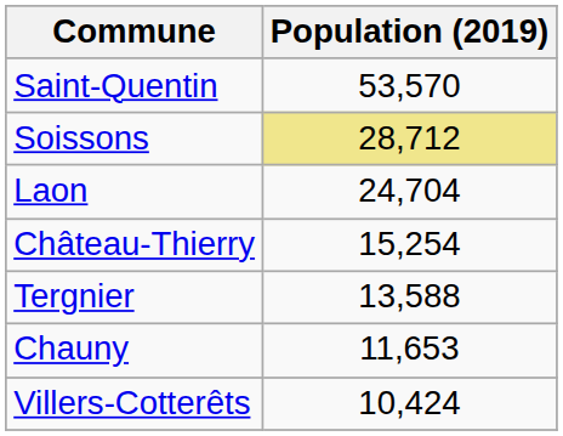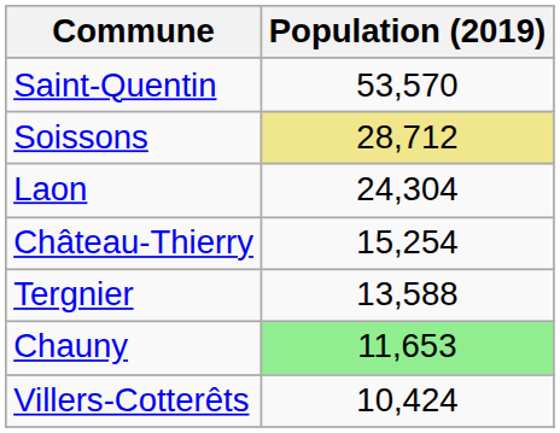 <table class=wikitable>
 <tr>
 <th>Commune</th>
 <th>Population (2019)</th>
 </tr>
 <tr>
 <td><a href='#'>Saint-Quentin</a></td>
 <td style="text-align: center;">53,570</td>
 </tr>
 <tr>
 <td><a href='#'>Soissons</a></td>
 <td style="background: khaki; text-align: center;">28,712</td>
 </tr>
 <tr>
 <td><a href='#'>Laon</a></td>
-<td style="text-align: center;">24,704</td>
+<td style="text-align: center;">24,304</td>
 </tr>
 <tr>
 <td><a href='#'>Château-Thierry</a></td>
 <td style="text-align: center;">15,254</td>
 </tr>
 <tr>
 <td><a href='#'>Tergnier</a></td>
 <td style="text-align: center;">13,588</td>
 </tr>
 <tr>
 <td><a href='#'>Chauny</a></td>
-<td style="text-align: center;">11,653</td>
+<td style="background: lightgreen; text-align: center;">11,653</td>
 </tr>
 <tr>
 <td><a href='#'>Villers-Cotterêts</a></td>
 <td style="text-align: center;">10,424</td>
 </tr>
 </table>
